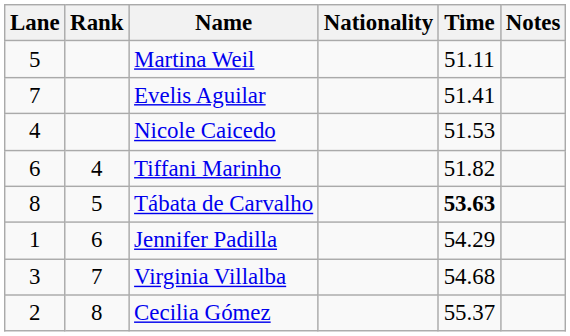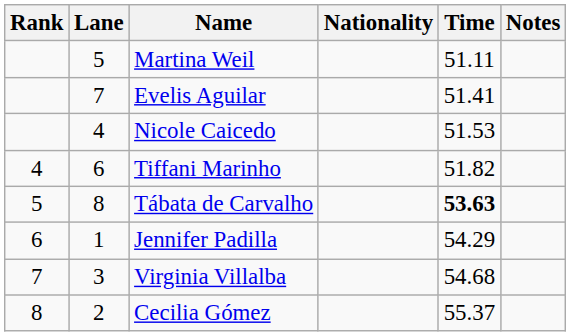 <table class="wikitable sortable" style="text-align:center">
 <tr>
+<th>Rank</th>
 <th>Lane</th>
-<th>Rank</th>
 <th>Name</th>
 <th>Nationality</th>
 <th>Time</th>
 <th>Notes</th>
 </tr>
 <tr>
+<td></td>
 <td>5</td>
-<td></td>
 <td align=left><a href='#'>Martina Weil</a></td>
 <td align=left></td>
 <td>51.11</td>
 <td></td>
 </tr>
 <tr>
+<td></td>
 <td>7</td>
-<td></td>
 <td align=left><a href='#'>Evelis Aguilar</a></td>
 <td align=left></td>
 <td>51.41</td>
 <td></td>
 </tr>
 <tr>
+<td></td>
 <td>4</td>
-<td></td>
 <td align=left><a href='#'>Nicole Caicedo</a></td>
 <td align=left></td>
 <td>51.53</td>
 <td></td>
 </tr>
 <tr>
+<td>4</td>
 <td>6</td>
-<td>4</td>
 <td align=left><a href='#'>Tiffani Marinho</a></td>
 <td align=left></td>
 <td>51.82</td>
 <td></td>
 </tr>
 <tr>
+<td>5</td>
 <td>8</td>
-<td>5</td>
 <td align=left><a href='#'>Tábata de Carvalho</a></td>
 <td align=left></td>
 <td><strong>53.63</strong></td>
 <td></td>
 </tr>
 <tr>
+<td>6</td>
 <td>1</td>
-<td>6</td>
 <td align=left><a href='#'>Jennifer Padilla</a></td>
 <td align=left></td>
 <td>54.29</td>
 <td></td>
 </tr>
 <tr>
+<td>7</td>
 <td>3</td>
-<td>7</td>
 <td align=left><a href='#'>Virginia Villalba</a></td>
 <td align=left></td>
 <td>54.68</td>
 <td></td>
 </tr>
 <tr>
+<td>8</td>
 <td>2</td>
-<td>8</td>
 <td align=left><a href='#'>Cecilia Gómez</a></td>
 <td align=left></td>
 <td>55.37</td>
 <td></td>
 </tr>
 </table>
